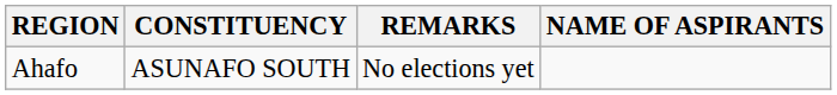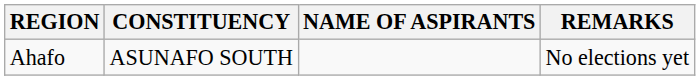 <table class="wikitable">
 <tr>
 <th>REGION</th>
 <th>CONSTITUENCY</th>
+<th>NAME OF ASPIRANTS</th>
 <th>REMARKS</th>
-<th>NAME OF ASPIRANTS</th>
 </tr>
 <tr>
 <td>Ahafo</td>
 <td>ASUNAFO SOUTH</td>
+<td></td>
 <td>No elections yet</td>
-<td></td>
 </tr>
 </table>
